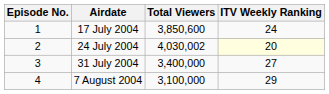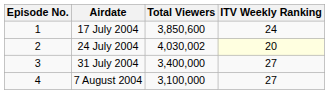 <table class="wikitable" style="text-align:center;">
 <tr>
 <th>Episode No.</th>
 <th>Airdate</th>
 <th>Total Viewers</th>
 <th>ITV Weekly Ranking</th>
 </tr>
 <tr>
 <td>1</td>
 <td>17 July 2004</td>
 <td>3,850,600</td>
 <td>24</td>
 </tr>
 <tr>
 <td>2</td>
 <td>24 July 2004</td>
 <td>4,030,002</td>
 <td style="background: lightyellow;">20</td>
 </tr>
 <tr>
 <td>3</td>
 <td>31 July 2004</td>
 <td>3,400,000</td>
 <td>27</td>
 </tr>
 <tr>
 <td>4</td>
 <td>7 August 2004</td>
 <td>3,100,000</td>
-<td>29</td>
+<td>27</td>
 </tr>
 </table>
